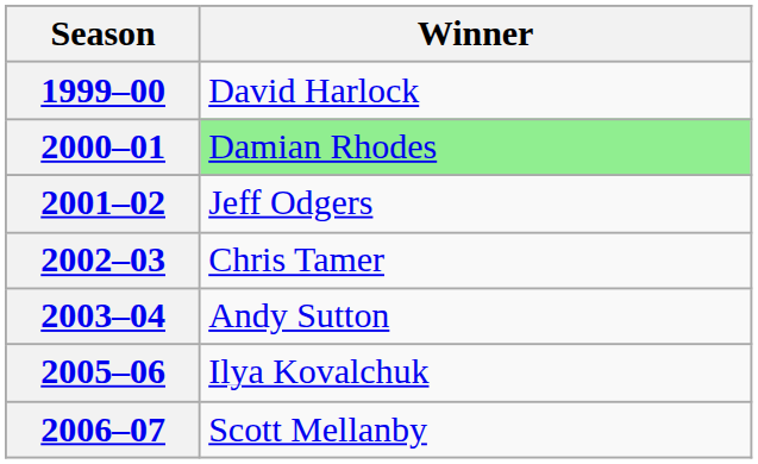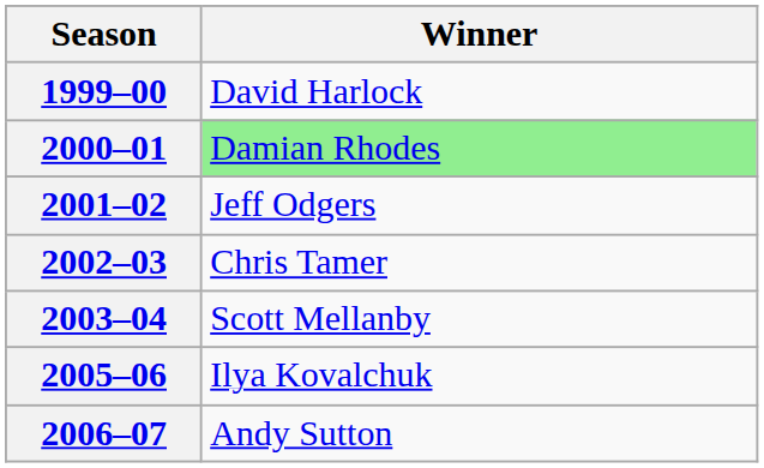 <table class="wikitable">
 <tr>
 <th scope="col" style="width:5em">Season</th>
 <th scope="col" style="width:15em">Winner</th>
 </tr>
 <tr>
 <th scope="row"><a href='#'>1999–00</a></th>
 <td><a href='#'>David Harlock</a></td>
 </tr>
 <tr>
 <th scope="row"><a href='#'>2000–01</a></th>
 <td style="background: lightgreen;"><a href='#'>Damian Rhodes</a></td>
 </tr>
 <tr>
 <th scope="row"><a href='#'>2001–02</a></th>
 <td><a href='#'>Jeff Odgers</a></td>
 </tr>
 <tr>
 <th scope="row"><a href='#'>2002–03</a></th>
 <td><a href='#'>Chris Tamer</a></td>
 </tr>
 <tr>
 <th scope="row"><a href='#'>2003–04</a></th>
-<td><a href='#'>Andy Sutton</a></td>
+<td><a href='#'>Scott Mellanby</a></td>
 </tr>
 <tr>
 <th scope="row"><a href='#'>2005–06</a></th>
 <td><a href='#'>Ilya Kovalchuk</a></td>
 </tr>
 <tr>
 <th scope="row"><a href='#'>2006–07</a></th>
-<td><a href='#'>Scott Mellanby</a></td>
+<td><a href='#'>Andy Sutton</a></td>
 </tr>
 </table>
